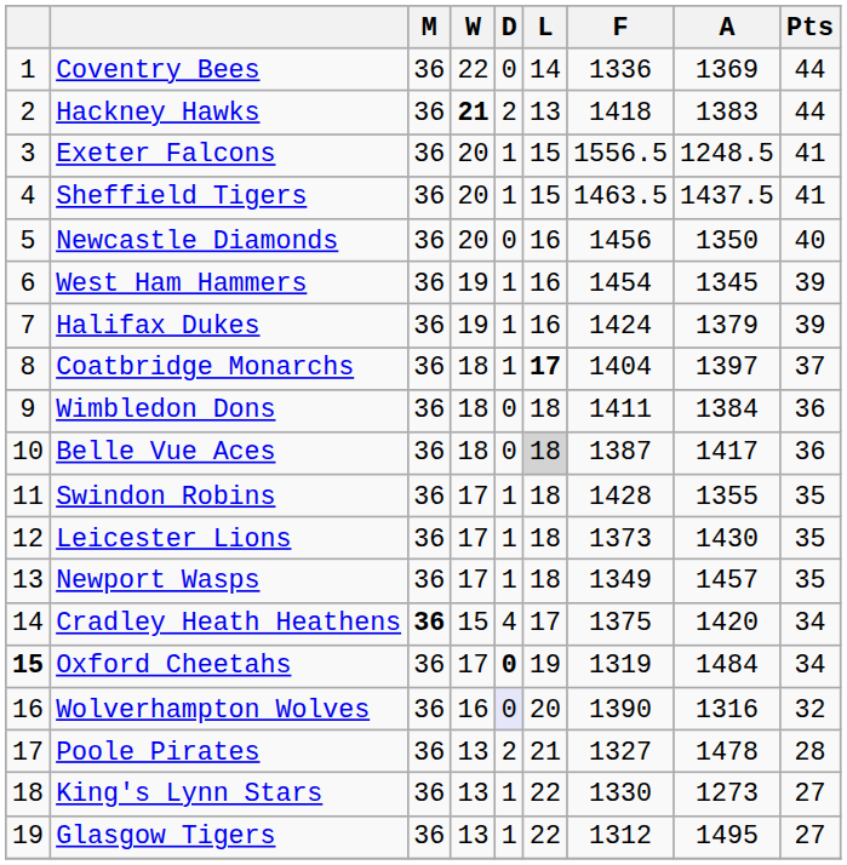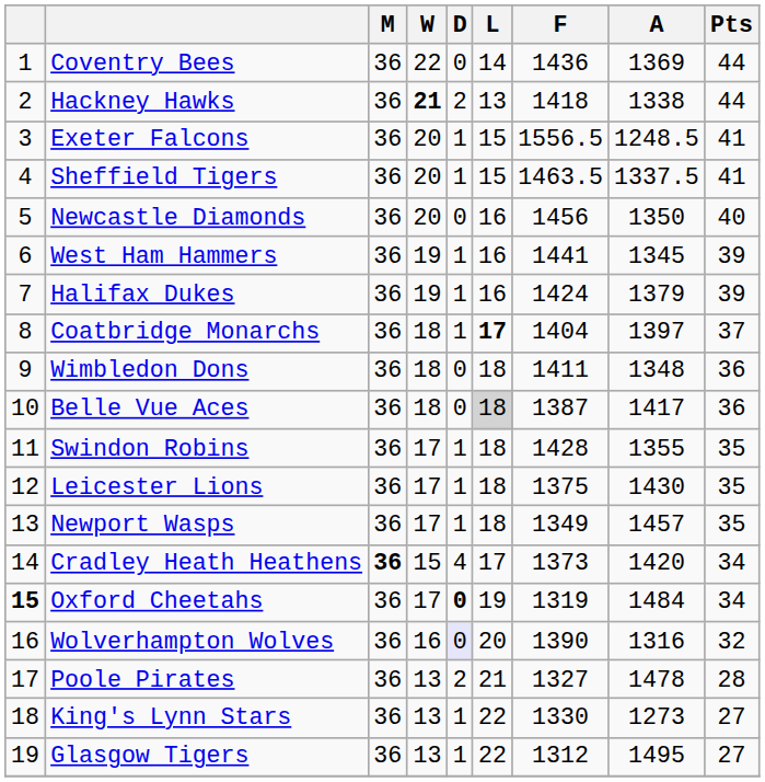 <table class=wikitable>
 <tr>
 <th></th>
 <th></th>
 <th>M</th>
 <th>W</th>
 <th>D</th>
 <th>L</th>
 <th>F</th>
 <th>A</th>
 <th>Pts</th>
 </tr>
 <tr>
 <td align="center">1</td>
 <td><a href='#'>Coventry Bees</a></td>
 <td align="center">36</td>
 <td align="center">22</td>
 <td align="center">0</td>
 <td align="center">14</td>
-<td align="center">1336</td>
+<td align="center">1436</td>
 <td align="center">1369</td>
 <td align="center">44</td>
 </tr>
 <tr>
 <td align="center">2</td>
 <td><a href='#'>Hackney Hawks</a></td>
 <td align="center">36</td>
 <td align="center"><strong>21</strong></td>
 <td align="center">2</td>
 <td align="center">13</td>
 <td align="center">1418</td>
-<td align="center">1383</td>
+<td align="center">1338</td>
 <td align="center">44</td>
 </tr>
 <tr>
 <td align="center">3</td>
 <td><a href='#'>Exeter Falcons</a></td>
 <td align="center">36</td>
 <td align="center">20</td>
 <td align="center">1</td>
 <td align="center">15</td>
 <td align="center">1556.5</td>
 <td align="center">1248.5</td>
 <td align="center">41</td>
 </tr>
 <tr>
 <td align="center">4</td>
 <td><a href='#'>Sheffield Tigers</a></td>
 <td align="center">36</td>
 <td align="center">20</td>
 <td align="center">1</td>
 <td align="center">15</td>
 <td align="center">1463.5</td>
-<td align="center">1437.5</td>
+<td align="center">1337.5</td>
 <td align="center">41</td>
 </tr>
 <tr>
 <td align="center">5</td>
 <td><a href='#'>Newcastle Diamonds</a></td>
 <td align="center">36</td>
 <td align="center">20</td>
 <td align="center">0</td>
 <td align="center">16</td>
 <td align="center">1456</td>
 <td align="center">1350</td>
 <td align="center">40</td>
 </tr>
 <tr>
 <td align="center">6</td>
 <td><a href='#'>West Ham Hammers</a></td>
 <td align="center">36</td>
 <td align="center">19</td>
 <td align="center">1</td>
 <td align="center">16</td>
-<td align="center">1454</td>
+<td align="center">1441</td>
 <td align="center">1345</td>
 <td align="center">39</td>
 </tr>
 <tr>
 <td align="center">7</td>
 <td><a href='#'>Halifax Dukes</a></td>
 <td align="center">36</td>
 <td align="center">19</td>
 <td align="center">1</td>
 <td align="center">16</td>
 <td align="center">1424</td>
 <td align="center">1379</td>
 <td align="center">39</td>
 </tr>
 <tr>
 <td align="center">8</td>
 <td><a href='#'>Coatbridge Monarchs</a></td>
 <td align="center">36</td>
 <td align="center">18</td>
 <td align="center">1</td>
 <td align="center"><strong>17</strong></td>
 <td align="center">1404</td>
 <td align="center">1397</td>
 <td align="center">37</td>
 </tr>
 <tr>
 <td align="center">9</td>
 <td><a href='#'>Wimbledon Dons</a></td>
 <td align="center">36</td>
 <td align="center">18</td>
 <td align="center">0</td>
 <td align="center">18</td>
 <td align="center">1411</td>
-<td align="center">1384</td>
+<td align="center">1348</td>
 <td align="center">36</td>
 </tr>
 <tr>
 <td align="center">10</td>
 <td><a href='#'>Belle Vue Aces</a></td>
 <td align="center">36</td>
 <td align="center">18</td>
 <td align="center">0</td>
 <td align="center" style="background: lightgrey;">18</td>
 <td align="center">1387</td>
 <td align="center">1417</td>
 <td align="center">36</td>
 </tr>
 <tr>
 <td align="center">11</td>
 <td><a href='#'>Swindon Robins</a></td>
 <td align="center">36</td>
 <td align="center">17</td>
 <td align="center">1</td>
 <td align="center">18</td>
 <td align="center">1428</td>
 <td align="center">1355</td>
 <td align="center">35</td>
 </tr>
 <tr>
 <td align="center">12</td>
 <td><a href='#'>Leicester Lions</a></td>
 <td align="center">36</td>
 <td align="center">17</td>
 <td align="center">1</td>
 <td align="center">18</td>
-<td align="center">1373</td>
+<td align="center">1375</td>
 <td align="center">1430</td>
 <td align="center">35</td>
 </tr>
 <tr>
 <td align="center">13</td>
 <td><a href='#'>Newport Wasps</a></td>
 <td align="center">36</td>
 <td align="center">17</td>
 <td align="center">1</td>
 <td align="center">18</td>
 <td align="center">1349</td>
 <td align="center">1457</td>
 <td align="center">35</td>
 </tr>
 <tr>
 <td align="center">14</td>
 <td><a href='#'>Cradley Heath Heathens</a></td>
 <td align="center"><strong>36</strong></td>
 <td align="center">15</td>
 <td align="center">4</td>
 <td align="center">17</td>
-<td align="center">1375</td>
+<td align="center">1373</td>
 <td align="center">1420</td>
 <td align="center">34</td>
 </tr>
 <tr>
 <td align="center"><strong>15</strong></td>
 <td><a href='#'>Oxford Cheetahs</a></td>
 <td align="center">36</td>
 <td align="center">17</td>
 <td align="center"><strong>0</strong></td>
 <td align="center">19</td>
 <td align="center">1319</td>
 <td align="center">1484</td>
 <td align="center">34</td>
 </tr>
 <tr>
 <td align="center">16</td>
 <td><a href='#'>Wolverhampton Wolves</a></td>
 <td align="center">36</td>
 <td align="center">16</td>
 <td align="center" style="background: lavender;">0</td>
 <td align="center">20</td>
 <td align="center">1390</td>
 <td align="center">1316</td>
 <td align="center">32</td>
 </tr>
 <tr>
 <td align="center">17</td>
 <td><a href='#'>Poole Pirates</a></td>
 <td align="center">36</td>
 <td align="center">13</td>
 <td align="center">2</td>
 <td align="center">21</td>
 <td align="center">1327</td>
 <td align="center">1478</td>
 <td align="center">28</td>
 </tr>
 <tr>
 <td align="center">18</td>
 <td><a href='#'>King's Lynn Stars</a></td>
 <td align="center">36</td>
 <td align="center">13</td>
 <td align="center">1</td>
 <td align="center">22</td>
 <td align="center">1330</td>
 <td align="center">1273</td>
 <td align="center">27</td>
 </tr>
 <tr>
 <td align="center">19</td>
 <td><a href='#'>Glasgow Tigers</a></td>
 <td align="center">36</td>
 <td align="center">13</td>
 <td align="center">1</td>
 <td align="center">22</td>
 <td align="center">1312</td>
 <td align="center">1495</td>
 <td align="center">27</td>
 </tr>
 <tr>
 </tr>
 </table>
